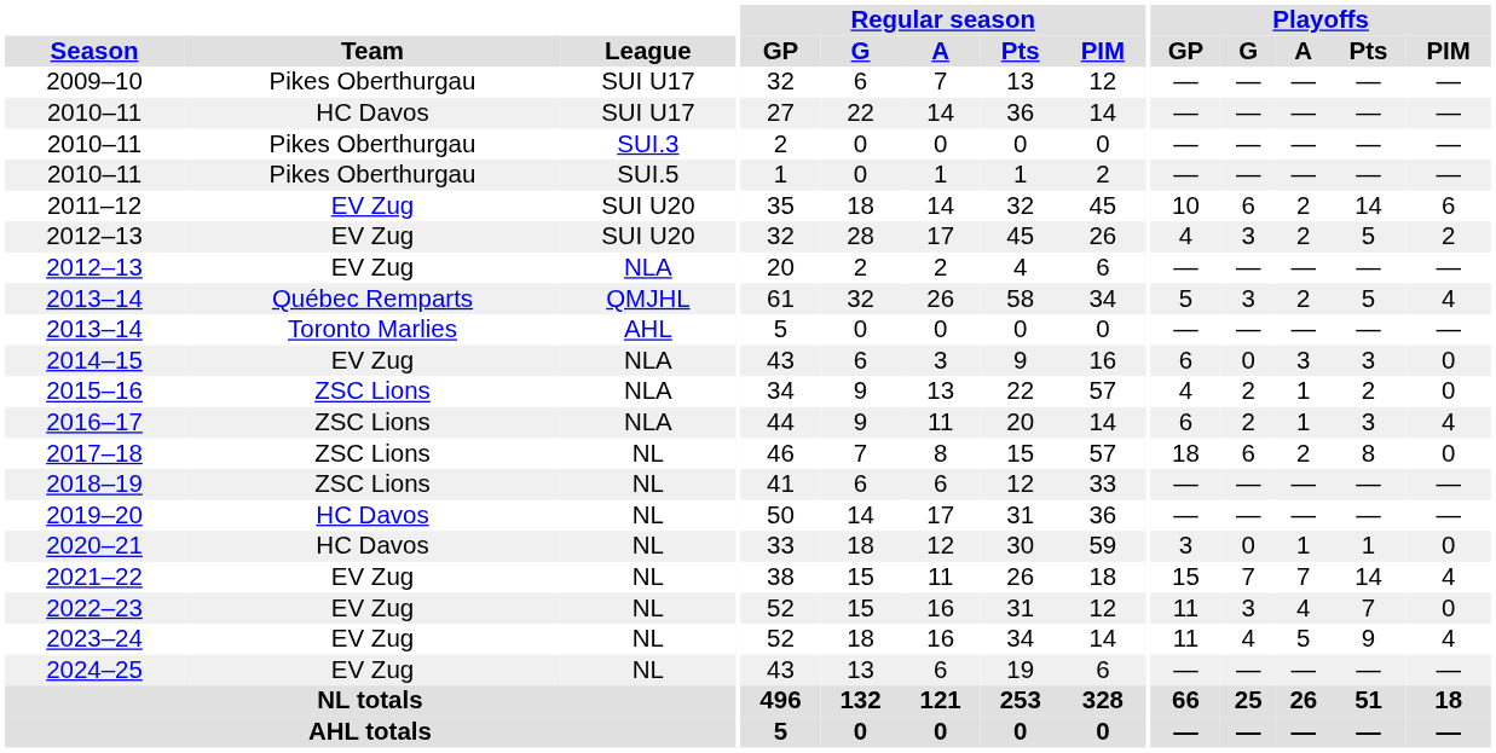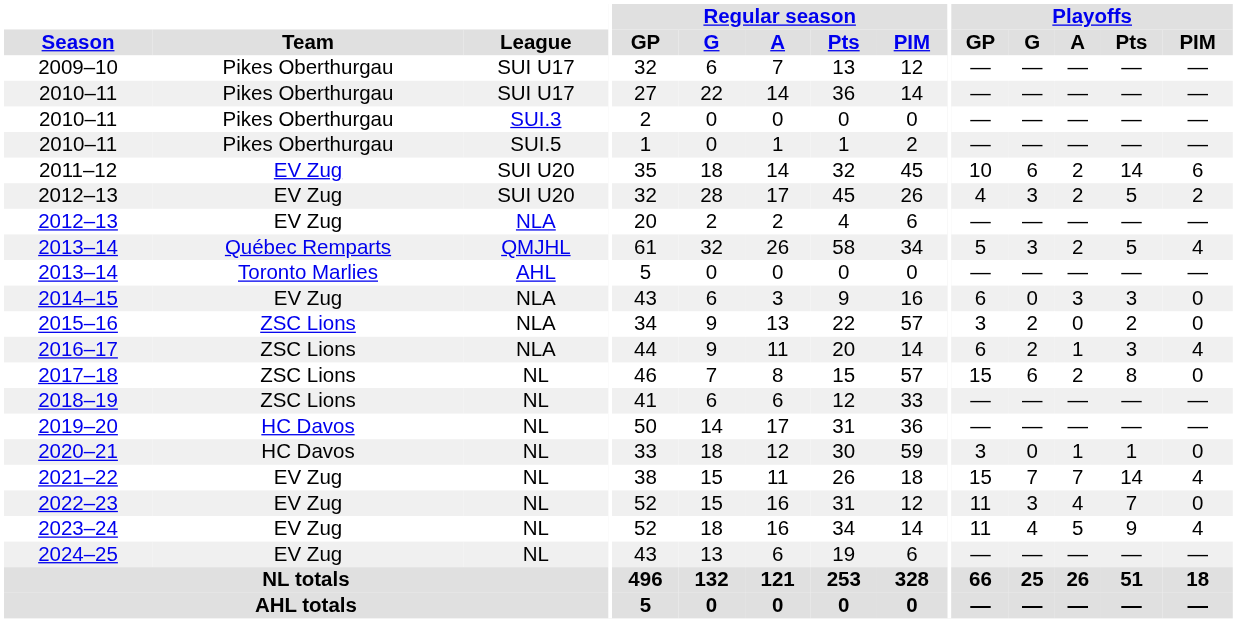 <table border="0" cellpadding="1" cellspacing="0" style="text-align:center; width:60em">
 <tr bgcolor="#e0e0e0">
 <th colspan="3" bgcolor="#ffffff"></th>
 <th rowspan="99" bgcolor="#ffffff"></th>
 <th colspan="5"><a href='#'>Regular season</a></th>
 <th rowspan="99" bgcolor="#ffffff"></th>
 <th colspan="5"><a href='#'>Playoffs</a></th>
 </tr>
 <tr bgcolor="#e0e0e0">
 <th><a href='#'>Season</a></th>
 <th>Team</th>
 <th>League</th>
 <th>GP</th>
 <th><a href='#'>G</a></th>
 <th><a href='#'>A</a></th>
 <th><a href='#'>Pts</a></th>
 <th><a href='#'>PIM</a></th>
 <th>GP</th>
 <th>G</th>
 <th>A</th>
 <th>Pts</th>
 <th>PIM</th>
 </tr>
 <tr>
 <td>2009–10</td>
 <td>Pikes Oberthurgau</td>
 <td>SUI U17</td>
 <td>32</td>
 <td>6</td>
 <td>7</td>
 <td>13</td>
 <td>12</td>
 <td>—</td>
 <td>—</td>
 <td>—</td>
 <td>—</td>
 <td>—</td>
 </tr>
 <tr bgcolor="#f0f0f0">
 <td>2010–11</td>
-<td>HC Davos</td>
+<td>Pikes Oberthurgau</td>
 <td>SUI U17</td>
 <td>27</td>
 <td>22</td>
 <td>14</td>
 <td>36</td>
 <td>14</td>
 <td>—</td>
 <td>—</td>
 <td>—</td>
 <td>—</td>
 <td>—</td>
 </tr>
 <tr>
 <td>2010–11</td>
 <td>Pikes Oberthurgau</td>
 <td><a href='#'>SUI.3</a></td>
 <td>2</td>
 <td>0</td>
 <td>0</td>
 <td>0</td>
 <td>0</td>
 <td>—</td>
 <td>—</td>
 <td>—</td>
 <td>—</td>
 <td>—</td>
 </tr>
 <tr bgcolor="#f0f0f0">
 <td>2010–11</td>
 <td>Pikes Oberthurgau</td>
 <td>SUI.5</td>
 <td>1</td>
 <td>0</td>
 <td>1</td>
 <td>1</td>
 <td>2</td>
 <td>—</td>
 <td>—</td>
 <td>—</td>
 <td>—</td>
 <td>—</td>
 </tr>
 <tr>
 <td>2011–12</td>
 <td><a href='#'>EV Zug</a></td>
 <td>SUI U20</td>
 <td>35</td>
 <td>18</td>
 <td>14</td>
 <td>32</td>
 <td>45</td>
 <td>10</td>
 <td>6</td>
 <td>2</td>
 <td>14</td>
 <td>6</td>
 </tr>
 <tr bgcolor="#f0f0f0">
 <td>2012–13</td>
 <td>EV Zug</td>
 <td>SUI U20</td>
 <td>32</td>
 <td>28</td>
 <td>17</td>
 <td>45</td>
 <td>26</td>
 <td>4</td>
 <td>3</td>
 <td>2</td>
 <td>5</td>
 <td>2</td>
 </tr>
 <tr>
 <td><a href='#'>2012–13</a></td>
 <td>EV Zug</td>
 <td><a href='#'>NLA</a></td>
 <td>20</td>
 <td>2</td>
 <td>2</td>
 <td>4</td>
 <td>6</td>
 <td>—</td>
 <td>—</td>
 <td>—</td>
 <td>—</td>
 <td>—</td>
 </tr>
 <tr bgcolor="#f0f0f0">
 <td><a href='#'>2013–14</a></td>
 <td><a href='#'>Québec Remparts</a></td>
 <td><a href='#'>QMJHL</a></td>
 <td>61</td>
 <td>32</td>
 <td>26</td>
 <td>58</td>
 <td>34</td>
 <td>5</td>
 <td>3</td>
 <td>2</td>
 <td>5</td>
 <td>4</td>
 </tr>
 <tr>
 <td><a href='#'>2013–14</a></td>
 <td><a href='#'>Toronto Marlies</a></td>
 <td><a href='#'>AHL</a></td>
 <td>5</td>
 <td>0</td>
 <td>0</td>
 <td>0</td>
 <td>0</td>
 <td>—</td>
 <td>—</td>
 <td>—</td>
 <td>—</td>
 <td>—</td>
 </tr>
 <tr bgcolor="#f0f0f0">
 <td><a href='#'>2014–15</a></td>
 <td>EV Zug</td>
 <td>NLA</td>
 <td>43</td>
 <td>6</td>
 <td>3</td>
 <td>9</td>
 <td>16</td>
 <td>6</td>
 <td>0</td>
 <td>3</td>
 <td>3</td>
 <td>0</td>
 </tr>
 <tr>
 <td><a href='#'>2015–16</a></td>
 <td><a href='#'>ZSC Lions</a></td>
 <td>NLA</td>
 <td>34</td>
 <td>9</td>
 <td>13</td>
 <td>22</td>
 <td>57</td>
-<td>4</td>
+<td>3</td>
 <td>2</td>
-<td>1</td>
+<td>0</td>
 <td>2</td>
 <td>0</td>
 </tr>
 <tr bgcolor="#f0f0f0">
 <td><a href='#'>2016–17</a></td>
 <td>ZSC Lions</td>
 <td>NLA</td>
 <td>44</td>
 <td>9</td>
 <td>11</td>
 <td>20</td>
 <td>14</td>
 <td>6</td>
 <td>2</td>
 <td>1</td>
 <td>3</td>
 <td>4</td>
 </tr>
 <tr>
 <td><a href='#'>2017–18</a></td>
 <td>ZSC Lions</td>
 <td>NL</td>
 <td>46</td>
 <td>7</td>
 <td>8</td>
 <td>15</td>
 <td>57</td>
-<td>18</td>
+<td>15</td>
 <td>6</td>
 <td>2</td>
 <td>8</td>
 <td>0</td>
 </tr>
 <tr bgcolor="#f0f0f0">
 <td><a href='#'>2018–19</a></td>
 <td>ZSC Lions</td>
 <td>NL</td>
 <td>41</td>
 <td>6</td>
 <td>6</td>
 <td>12</td>
 <td>33</td>
 <td>—</td>
 <td>—</td>
 <td>—</td>
 <td>—</td>
 <td>—</td>
 </tr>
 <tr>
 <td><a href='#'>2019–20</a></td>
 <td><a href='#'>HC Davos</a></td>
 <td>NL</td>
 <td>50</td>
 <td>14</td>
 <td>17</td>
 <td>31</td>
 <td>36</td>
 <td>—</td>
 <td>—</td>
 <td>—</td>
 <td>—</td>
 <td>—</td>
 </tr>
 <tr bgcolor="#f0f0f0">
 <td><a href='#'>2020–21</a></td>
 <td>HC Davos</td>
 <td>NL</td>
 <td>33</td>
 <td>18</td>
 <td>12</td>
 <td>30</td>
 <td>59</td>
 <td>3</td>
 <td>0</td>
 <td>1</td>
 <td>1</td>
 <td>0</td>
 </tr>
 <tr>
 <td><a href='#'>2021–22</a></td>
 <td>EV Zug</td>
 <td>NL</td>
 <td>38</td>
 <td>15</td>
 <td>11</td>
 <td>26</td>
 <td>18</td>
 <td>15</td>
 <td>7</td>
 <td>7</td>
 <td>14</td>
 <td>4</td>
 </tr>
 <tr bgcolor="#f0f0f0">
 <td><a href='#'>2022–23</a></td>
 <td>EV Zug</td>
 <td>NL</td>
 <td>52</td>
 <td>15</td>
 <td>16</td>
 <td>31</td>
 <td>12</td>
 <td>11</td>
 <td>3</td>
 <td>4</td>
 <td>7</td>
 <td>0</td>
 </tr>
 <tr>
 <td><a href='#'>2023–24</a></td>
 <td>EV Zug</td>
 <td>NL</td>
 <td>52</td>
 <td>18</td>
 <td>16</td>
 <td>34</td>
 <td>14</td>
 <td>11</td>
 <td>4</td>
 <td>5</td>
 <td>9</td>
 <td>4</td>
 </tr>
 <tr bgcolor="#f0f0f0">
 <td><a href='#'>2024–25</a></td>
 <td>EV Zug</td>
 <td>NL</td>
 <td>43</td>
 <td>13</td>
 <td>6</td>
 <td>19</td>
 <td>6</td>
 <td>—</td>
 <td>—</td>
 <td>—</td>
 <td>—</td>
 <td>—</td>
 </tr>
 <tr bgcolor="#e0e0e0">
 <th colspan="3">NL totals</th>
 <th>496</th>
 <th>132</th>
 <th>121</th>
 <th>253</th>
 <th>328</th>
 <th>66</th>
 <th>25</th>
 <th>26</th>
 <th>51</th>
 <th>18</th>
 </tr>
 <tr bgcolor="#e0e0e0">
 <th colspan="3">AHL totals</th>
 <th>5</th>
 <th>0</th>
 <th>0</th>
 <th>0</th>
 <th>0</th>
 <th>—</th>
 <th>—</th>
 <th>—</th>
 <th>—</th>
 <th>—</th>
 </tr>
 </table>
